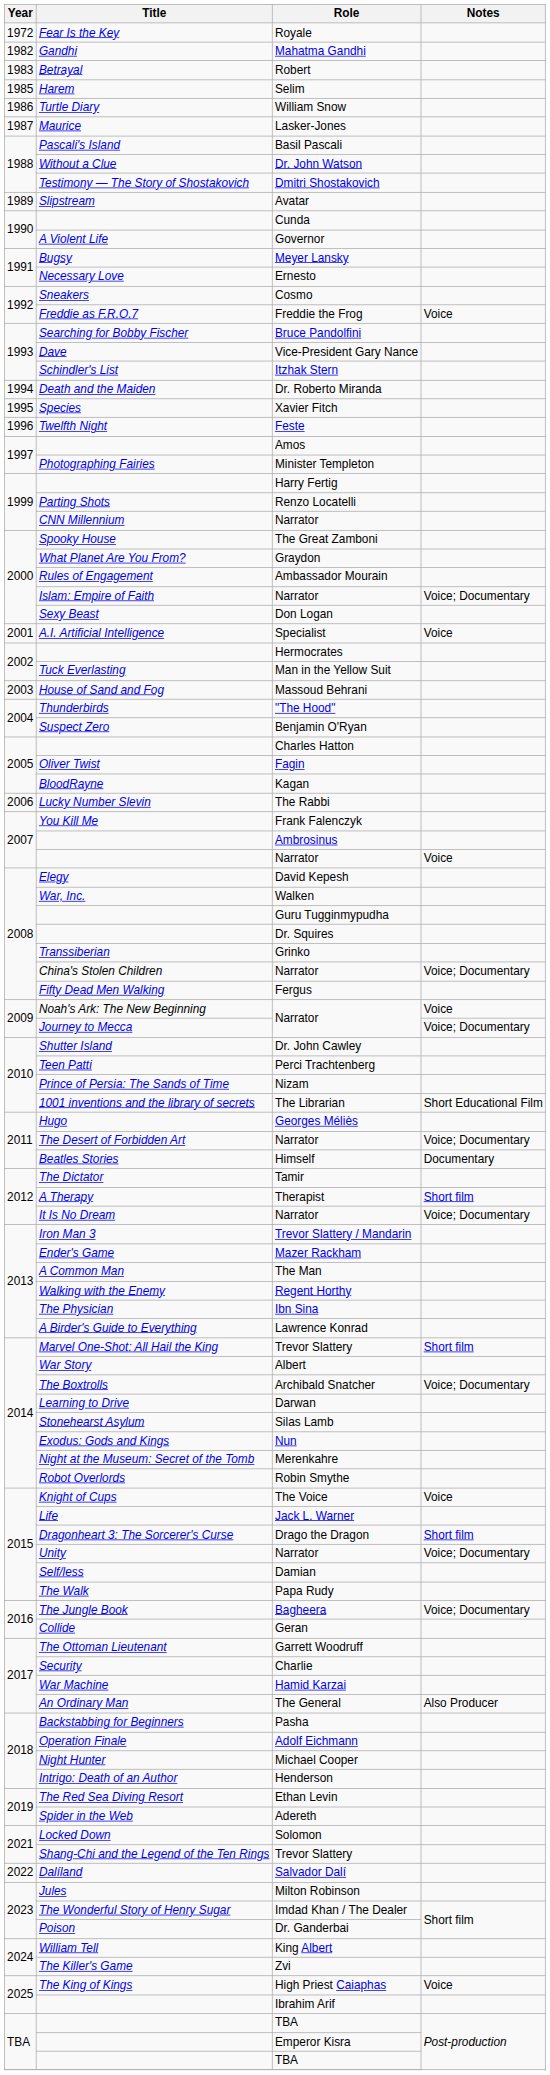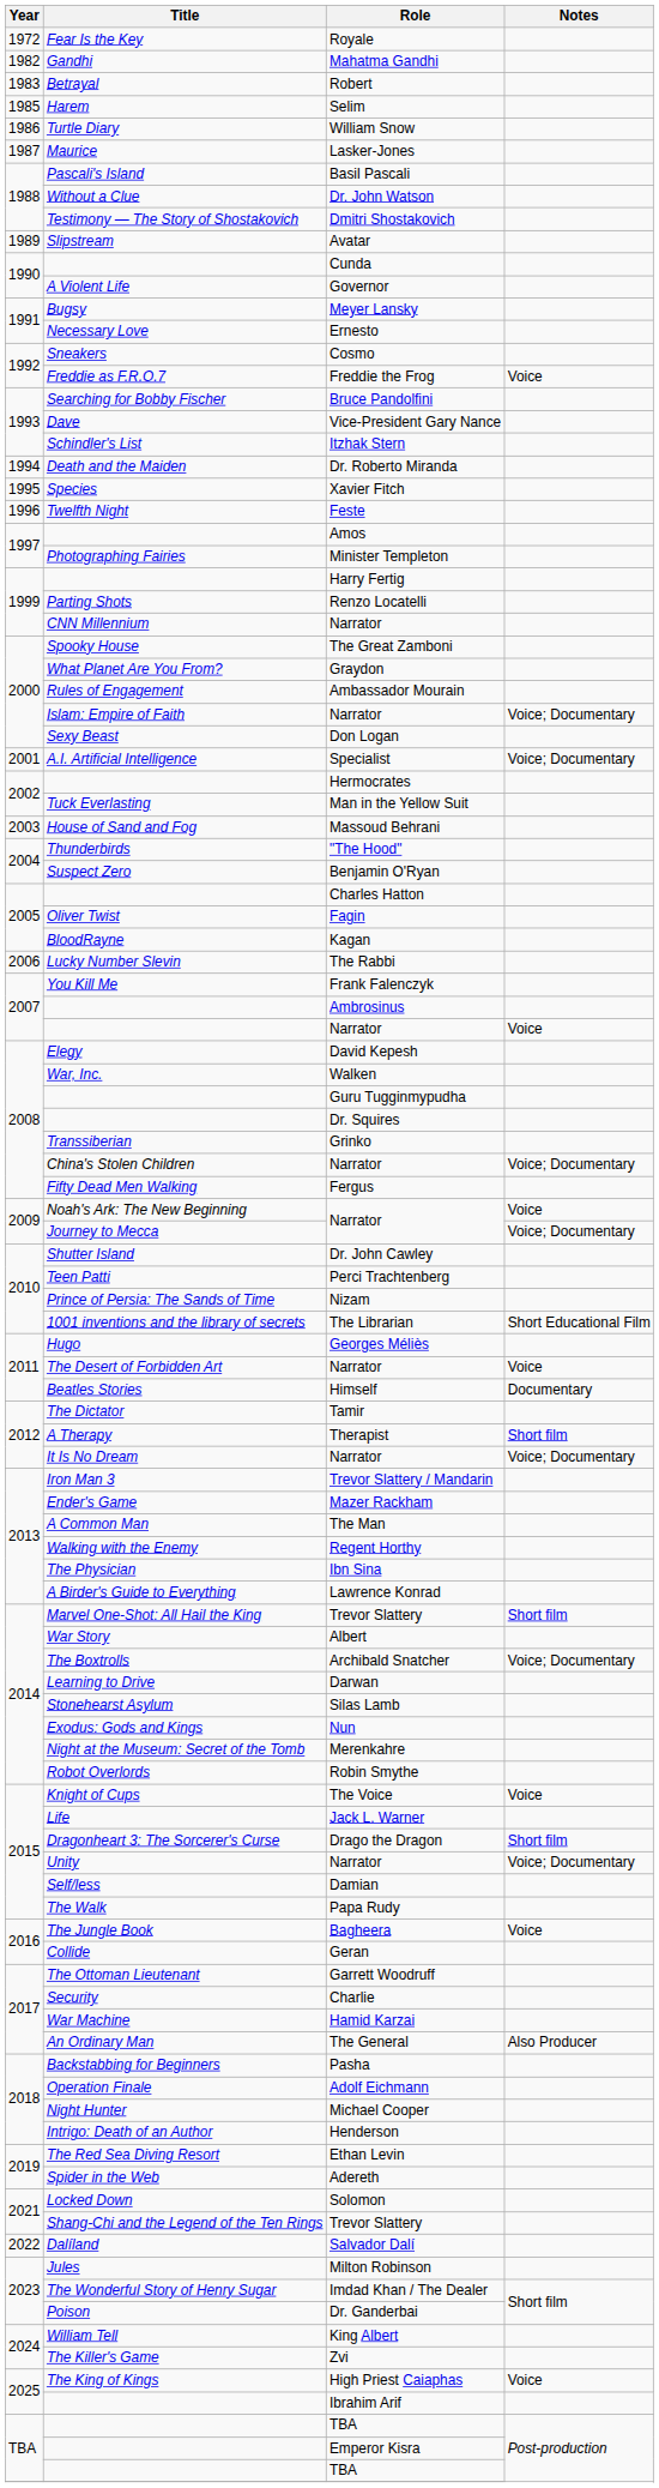 <table class="wikitable sortable">
 <tr>
 <th>Year</th>
 <th>Title</th>
 <th>Role</th>
 <th class="unsortable">Notes</th>
 </tr>
 <tr>
 <td>1972</td>
 <td><em><a href='#'>Fear Is the Key</a></em></td>
 <td>Royale</td>
 <td></td>
 </tr>
 <tr>
 <td>1982</td>
 <td><em><a href='#'>Gandhi</a></em></td>
 <td><a href='#'>Mahatma Gandhi</a></td>
 <td></td>
 </tr>
 <tr>
 <td>1983</td>
 <td><em><a href='#'>Betrayal</a></em></td>
 <td>Robert</td>
 <td></td>
 </tr>
 <tr>
 <td>1985</td>
 <td><em><a href='#'>Harem</a></em></td>
 <td>Selim</td>
 <td></td>
 </tr>
 <tr>
 <td>1986</td>
 <td><em><a href='#'>Turtle Diary</a></em></td>
 <td>William Snow</td>
 <td></td>
 </tr>
 <tr>
 <td>1987</td>
 <td><em><a href='#'>Maurice</a></em></td>
 <td>Lasker-Jones</td>
 <td></td>
 </tr>
 <tr>
 <td rowspan="3">1988</td>
 <td><em><a href='#'>Pascali's Island</a></em></td>
 <td>Basil Pascali</td>
 <td></td>
 </tr>
 <tr>
 <td><em><a href='#'>Without a Clue</a></em></td>
 <td><a href='#'>Dr. John Watson</a></td>
 <td></td>
 </tr>
 <tr>
 <td><em><a href='#'>Testimony — The Story of Shostakovich</a></em></td>
 <td><a href='#'>Dmitri Shostakovich</a></td>
 <td></td>
 </tr>
 <tr>
 <td>1989</td>
 <td><em><a href='#'>Slipstream</a></em></td>
 <td>Avatar</td>
 <td></td>
 </tr>
 <tr>
 <td rowspan="2">1990</td>
 <td><em></em></td>
 <td>Cunda</td>
 <td></td>
 </tr>
 <tr>
 <td><em><a href='#'>A Violent Life</a></em></td>
 <td>Governor</td>
 <td></td>
 </tr>
 <tr>
 <td rowspan="2">1991</td>
 <td><em><a href='#'>Bugsy</a></em></td>
 <td><a href='#'>Meyer Lansky</a></td>
 <td></td>
 </tr>
 <tr>
 <td><em><a href='#'>Necessary Love</a></em></td>
 <td>Ernesto</td>
 <td></td>
 </tr>
 <tr>
 <td rowspan="2">1992</td>
 <td><em><a href='#'>Sneakers</a></em></td>
 <td>Cosmo</td>
 <td></td>
 </tr>
 <tr>
 <td><em><a href='#'>Freddie as F.R.O.7</a></em></td>
 <td>Freddie the Frog</td>
 <td>Voice</td>
 </tr>
 <tr>
 <td rowspan="3">1993</td>
 <td><em><a href='#'>Searching for Bobby Fischer</a></em></td>
 <td><a href='#'>Bruce Pandolfini</a></td>
 <td></td>
 </tr>
 <tr>
 <td><em><a href='#'>Dave</a></em></td>
 <td>Vice-President Gary Nance</td>
 <td></td>
 </tr>
 <tr>
 <td><em><a href='#'>Schindler's List</a></em></td>
 <td><a href='#'>Itzhak Stern</a></td>
 <td></td>
 </tr>
 <tr>
 <td>1994</td>
 <td><em><a href='#'>Death and the Maiden</a></em></td>
 <td>Dr. Roberto Miranda</td>
 <td></td>
 </tr>
 <tr>
 <td>1995</td>
 <td><em><a href='#'>Species</a></em></td>
 <td>Xavier Fitch</td>
 <td></td>
 </tr>
 <tr>
 <td>1996</td>
 <td><em><a href='#'>Twelfth Night</a></em></td>
 <td><a href='#'>Feste</a></td>
 <td></td>
 </tr>
 <tr>
 <td rowspan="2">1997</td>
 <td><em></em></td>
 <td>Amos</td>
 <td></td>
 </tr>
 <tr>
 <td><em><a href='#'>Photographing Fairies</a></em></td>
 <td>Minister Templeton</td>
 <td></td>
 </tr>
 <tr>
 <td rowspan="3">1999</td>
 <td><em></em></td>
 <td>Harry Fertig</td>
 <td></td>
 </tr>
 <tr>
 <td><em><a href='#'>Parting Shots</a></em></td>
 <td>Renzo Locatelli</td>
 <td></td>
 </tr>
 <tr>
 <td><em><a href='#'>CNN Millennium</a></em></td>
 <td>Narrator</td>
 <td></td>
 </tr>
 <tr>
 <td rowspan="5">2000</td>
 <td><em><a href='#'>Spooky House</a></em></td>
 <td>The Great Zamboni</td>
 <td></td>
 </tr>
 <tr>
 <td><em><a href='#'>What Planet Are You From?</a></em></td>
 <td>Graydon</td>
 <td></td>
 </tr>
 <tr>
 <td><em><a href='#'>Rules of Engagement</a></em></td>
 <td>Ambassador Mourain</td>
 <td></td>
 </tr>
 <tr>
 <td><em><a href='#'>Islam: Empire of Faith</a></em></td>
 <td>Narrator</td>
 <td>Voice; Documentary</td>
 </tr>
 <tr>
 <td><em><a href='#'>Sexy Beast</a></em></td>
 <td>Don Logan</td>
 <td></td>
 </tr>
 <tr>
 <td>2001</td>
 <td><em><a href='#'>A.I. Artificial Intelligence</a></em></td>
 <td>Specialist</td>
-<td>Voice</td>
+<td>Voice; Documentary</td>
 </tr>
 <tr>
 <td rowspan="2">2002</td>
 <td><em></em></td>
 <td>Hermocrates</td>
 <td></td>
 </tr>
 <tr>
 <td><em><a href='#'>Tuck Everlasting</a></em></td>
 <td>Man in the Yellow Suit</td>
 <td></td>
 </tr>
 <tr>
 <td>2003</td>
 <td><em><a href='#'>House of Sand and Fog</a></em></td>
 <td>Massoud Behrani</td>
 <td></td>
 </tr>
 <tr>
 <td rowspan="2">2004</td>
 <td><em><a href='#'>Thunderbirds</a></em></td>
 <td><a href='#'>"The Hood"</a></td>
 <td></td>
 </tr>
 <tr>
 <td><em><a href='#'>Suspect Zero</a></em></td>
 <td>Benjamin O'Ryan</td>
 <td></td>
 </tr>
 <tr>
 <td rowspan="3">2005</td>
 <td><em></em></td>
 <td>Charles Hatton</td>
 <td></td>
 </tr>
 <tr>
 <td><em><a href='#'>Oliver Twist</a></em></td>
 <td><a href='#'>Fagin</a></td>
 <td></td>
 </tr>
 <tr>
 <td><em><a href='#'>BloodRayne</a></em></td>
 <td>Kagan</td>
 <td></td>
 </tr>
 <tr>
 <td>2006</td>
 <td><em><a href='#'>Lucky Number Slevin</a></em></td>
 <td>The Rabbi</td>
 <td></td>
 </tr>
 <tr>
 <td rowspan="3">2007</td>
 <td><em><a href='#'>You Kill Me</a></em></td>
 <td>Frank Falenczyk</td>
 <td></td>
 </tr>
 <tr>
 <td><em></em></td>
 <td><a href='#'>Ambrosinus</a></td>
 <td></td>
 </tr>
 <tr>
 <td><em></em></td>
 <td>Narrator</td>
 <td>Voice</td>
 </tr>
 <tr>
 <td rowspan="7">2008</td>
 <td><em><a href='#'>Elegy</a></em></td>
 <td>David Kepesh</td>
 <td></td>
 </tr>
 <tr>
 <td><em><a href='#'>War, Inc.</a></em></td>
 <td>Walken</td>
 <td></td>
 </tr>
 <tr>
 <td><em></em></td>
 <td>Guru Tugginmypudha</td>
 <td></td>
 </tr>
 <tr>
 <td><em></em></td>
 <td>Dr. Squires</td>
 <td></td>
 </tr>
 <tr>
 <td><em><a href='#'>Transsiberian</a></em></td>
 <td>Grinko</td>
 <td></td>
 </tr>
 <tr>
 <td><em>China's Stolen Children</em></td>
 <td>Narrator</td>
 <td>Voice; Documentary</td>
 </tr>
 <tr>
 <td><em><a href='#'>Fifty Dead Men Walking</a></em></td>
 <td>Fergus</td>
 <td></td>
 </tr>
 <tr>
 <td rowspan="2">2009</td>
 <td><em>Noah's Ark: The New Beginning</em></td>
 <td rowspan="2">Narrator</td>
 <td>Voice</td>
 </tr>
 <tr>
 <td><em><a href='#'>Journey to Mecca</a></em></td>
 <td>Voice; Documentary</td>
 </tr>
 <tr>
 <td rowspan="4">2010</td>
 <td><em><a href='#'>Shutter Island</a></em></td>
 <td>Dr. John Cawley</td>
 <td></td>
 </tr>
 <tr>
 <td><em><a href='#'>Teen Patti</a></em></td>
 <td>Perci Trachtenberg</td>
 <td></td>
 </tr>
 <tr>
 <td><em><a href='#'>Prince of Persia: The Sands of Time</a></em></td>
 <td>Nizam</td>
 <td></td>
 </tr>
 <tr>
 <td><em><a href='#'>1001 inventions and the library of secrets</a></em></td>
 <td>The Librarian</td>
 <td>Short Educational Film</td>
 </tr>
 <tr>
 <td rowspan="3">2011</td>
 <td><em><a href='#'>Hugo</a></em></td>
 <td><a href='#'>Georges Méliès</a></td>
 <td></td>
 </tr>
 <tr>
 <td><em><a href='#'>The Desert of Forbidden Art</a></em></td>
 <td>Narrator</td>
-<td>Voice; Documentary</td>
+<td>Voice</td>
 </tr>
 <tr>
 <td><em><a href='#'>Beatles Stories</a></em></td>
 <td>Himself</td>
 <td>Documentary</td>
 </tr>
 <tr>
 <td rowspan="3">2012</td>
 <td><em><a href='#'>The Dictator</a></em></td>
 <td>Tamir</td>
 <td></td>
 </tr>
 <tr>
 <td><em><a href='#'>A Therapy</a></em></td>
 <td>Therapist</td>
 <td><a href='#'>Short film</a></td>
 </tr>
 <tr>
 <td><em><a href='#'>It Is No Dream</a></em></td>
 <td>Narrator</td>
 <td>Voice; Documentary</td>
 </tr>
 <tr>
 <td rowspan="6">2013</td>
 <td><em><a href='#'>Iron Man 3</a></em></td>
 <td><a href='#'>Trevor Slattery / Mandarin</a></td>
 <td></td>
 </tr>
 <tr>
 <td><em><a href='#'>Ender's Game</a></em></td>
 <td><a href='#'>Mazer Rackham</a></td>
 <td></td>
 </tr>
 <tr>
 <td><em><a href='#'>A Common Man</a></em></td>
 <td>The Man</td>
 <td></td>
 </tr>
 <tr>
 <td><em><a href='#'>Walking with the Enemy</a></em></td>
 <td><a href='#'>Regent Horthy</a></td>
 <td></td>
 </tr>
 <tr>
 <td><em><a href='#'>The Physician</a></em></td>
 <td><a href='#'>Ibn Sina</a></td>
 <td></td>
 </tr>
 <tr>
 <td><em><a href='#'>A Birder's Guide to Everything</a></em></td>
 <td>Lawrence Konrad</td>
 <td></td>
 </tr>
 <tr>
 <td rowspan="8">2014</td>
 <td><em><a href='#'>Marvel One-Shot: All Hail the King</a></em></td>
 <td>Trevor Slattery</td>
 <td><a href='#'>Short film</a></td>
 </tr>
 <tr>
 <td><em><a href='#'>War Story</a></em></td>
 <td>Albert</td>
 <td></td>
 </tr>
 <tr>
 <td><em><a href='#'>The Boxtrolls</a></em></td>
 <td>Archibald Snatcher</td>
 <td>Voice; Documentary</td>
 </tr>
 <tr>
 <td><em><a href='#'>Learning to Drive</a></em></td>
 <td>Darwan</td>
 <td></td>
 </tr>
 <tr>
 <td><em><a href='#'>Stonehearst Asylum</a></em></td>
 <td>Silas Lamb</td>
 <td></td>
 </tr>
 <tr>
 <td><em><a href='#'>Exodus: Gods and Kings</a></em></td>
 <td><a href='#'>Nun</a></td>
 <td></td>
 </tr>
 <tr>
 <td><em><a href='#'>Night at the Museum: Secret of the Tomb</a></em></td>
 <td>Merenkahre</td>
 <td></td>
 </tr>
 <tr>
 <td><em><a href='#'>Robot Overlords</a></em></td>
 <td>Robin Smythe</td>
 <td></td>
 </tr>
 <tr>
 <td rowspan="6">2015</td>
 <td><em><a href='#'>Knight of Cups</a></em></td>
 <td>The Voice</td>
 <td>Voice</td>
 </tr>
 <tr>
 <td><em><a href='#'>Life</a></em></td>
 <td><a href='#'>Jack L. Warner</a></td>
 <td></td>
 </tr>
 <tr>
 <td><em><a href='#'>Dragonheart 3: The Sorcerer's Curse</a></em></td>
 <td>Drago the Dragon</td>
 <td><a href='#'>Short film</a></td>
 </tr>
 <tr>
 <td><em><a href='#'>Unity</a></em></td>
 <td>Narrator</td>
 <td>Voice; Documentary</td>
 </tr>
 <tr>
 <td><em><a href='#'>Self/less</a></em></td>
 <td>Damian</td>
 <td></td>
 </tr>
 <tr>
 <td><em><a href='#'>The Walk</a></em></td>
 <td>Papa Rudy</td>
 <td></td>
 </tr>
 <tr>
 <td rowspan="2">2016</td>
 <td><em><a href='#'>The Jungle Book</a></em></td>
 <td><a href='#'>Bagheera</a></td>
-<td>Voice; Documentary</td>
+<td>Voice</td>
 </tr>
 <tr>
 <td><em><a href='#'>Collide</a></em></td>
 <td>Geran</td>
 <td></td>
 </tr>
 <tr>
 <td rowspan="4">2017</td>
 <td><em><a href='#'>The Ottoman Lieutenant</a></em></td>
 <td>Garrett Woodruff</td>
 <td></td>
 </tr>
 <tr>
 <td><em><a href='#'>Security</a></em></td>
 <td>Charlie</td>
 <td></td>
 </tr>
 <tr>
 <td><em><a href='#'>War Machine</a></em></td>
 <td><a href='#'>Hamid Karzai</a></td>
 <td></td>
 </tr>
 <tr>
 <td><em><a href='#'>An Ordinary Man</a></em></td>
 <td>The General</td>
 <td>Also Producer</td>
 </tr>
 <tr>
 <td rowspan="4">2018</td>
 <td><em><a href='#'>Backstabbing for Beginners</a></em></td>
 <td>Pasha</td>
 <td></td>
 </tr>
 <tr>
 <td><em><a href='#'>Operation Finale</a></em></td>
 <td><a href='#'>Adolf Eichmann</a></td>
 <td></td>
 </tr>
 <tr>
 <td><em><a href='#'>Night Hunter</a></em></td>
 <td>Michael Cooper</td>
 <td></td>
 </tr>
 <tr>
 <td><em><a href='#'>Intrigo: Death of an Author</a></em></td>
 <td>Henderson</td>
 <td></td>
 </tr>
 <tr>
 <td rowspan="2">2019</td>
 <td><em><a href='#'>The Red Sea Diving Resort</a></em></td>
 <td>Ethan Levin</td>
 <td></td>
 </tr>
 <tr>
 <td><em><a href='#'>Spider in the Web</a></em></td>
 <td>Adereth</td>
 <td></td>
 </tr>
 <tr>
 <td rowspan="2">2021</td>
 <td><em><a href='#'>Locked Down</a></em></td>
 <td>Solomon</td>
 <td></td>
 </tr>
 <tr>
 <td><em><a href='#'>Shang-Chi and the Legend of the Ten Rings</a></em></td>
 <td>Trevor Slattery</td>
 <td></td>
 </tr>
 <tr>
 <td>2022</td>
 <td><em><a href='#'>Dalíland</a></em></td>
 <td><a href='#'>Salvador Dalí</a></td>
 <td></td>
 </tr>
 <tr>
 <td rowspan="3">2023</td>
 <td><em><a href='#'>Jules</a></em></td>
 <td>Milton Robinson</td>
 <td></td>
 </tr>
 <tr>
 <td><em><a href='#'>The Wonderful Story of Henry Sugar</a></em></td>
 <td>Imdad Khan / The Dealer</td>
 <td rowspan="2">Short film</td>
 </tr>
 <tr>
 <td><em><a href='#'>Poison</a></em></td>
 <td>Dr. Ganderbai</td>
 </tr>
 <tr>
 <td rowspan="2">2024</td>
 <td><em><a href='#'>William Tell</a></em></td>
 <td>King <a href='#'>Albert</a></td>
 <td></td>
 </tr>
 <tr>
 <td><em><a href='#'>The Killer's Game</a></em></td>
 <td>Zvi</td>
 <td></td>
 </tr>
 <tr>
 <td rowspan="2">2025</td>
 <td><em><a href='#'>The King of Kings</a></em></td>
 <td>High Priest <a href='#'>Caiaphas</a></td>
 <td>Voice</td>
 </tr>
 <tr>
 <td></td>
 <td>Ibrahim Arif</td>
 <td></td>
 </tr>
 <tr>
 <td rowspan="3">TBA</td>
 <td></td>
 <td>TBA</td>
 <td rowspan="4"><em>Post-production</em></td>
 </tr>
 <tr>
 <td></td>
 <td>Emperor Kisra</td>
 </tr>
 <tr>
 <td></td>
 <td>TBA</td>
 </tr>
 <tr>
 </tr>
 </table>
